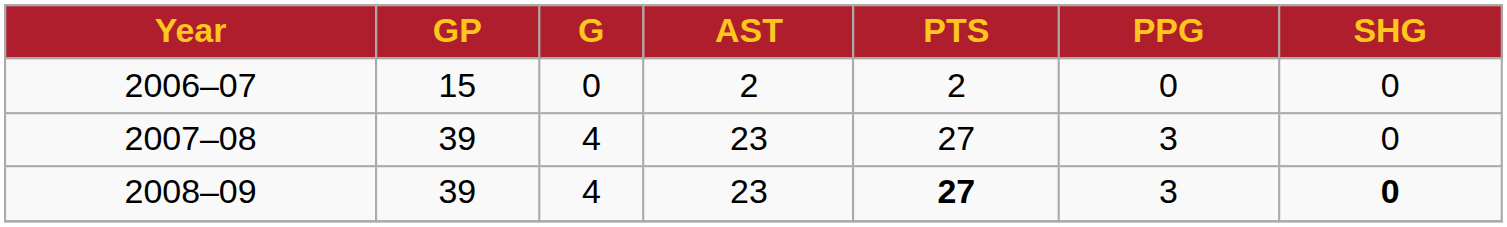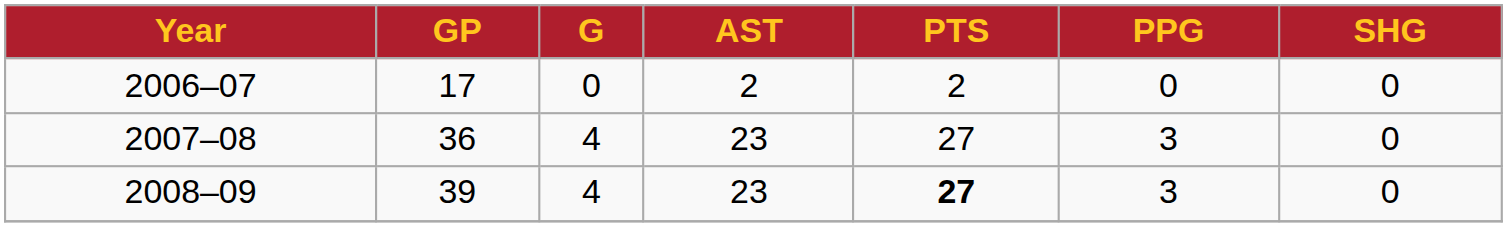 <table class="wikitable" width="80%">
 <tr align="center"  style=" background:#AF1E2D;color:#FFC61E;">
 <td><strong>Year</strong></td>
 <td><strong>GP</strong></td>
 <td><strong>G</strong></td>
 <td><strong>AST</strong></td>
 <td><strong>PTS</strong></td>
 <td><strong>PPG</strong></td>
 <td><strong>SHG</strong></td>
 </tr>
 <tr align="center" bgcolor="">
 <td>2006–07</td>
-<td>15</td>
+<td>17</td>
 <td>0</td>
 <td>2</td>
 <td>2</td>
 <td>0</td>
 <td>0</td>
 </tr>
 <tr align="center" bgcolor="">
 <td>2007–08</td>
-<td>39</td>
+<td>36</td>
 <td>4</td>
 <td>23</td>
 <td>27</td>
 <td>3</td>
 <td>0</td>
 </tr>
 <tr align="center" bgcolor="">
 <td>2008–09</td>
 <td>39</td>
 <td>4</td>
 <td>23</td>
 <td><strong>27</strong></td>
 <td>3</td>
-<td><strong>0</strong></td>
+<td>0</td>
 </tr>
 <tr align="center" bgcolor="">
 </tr>
 </table>
